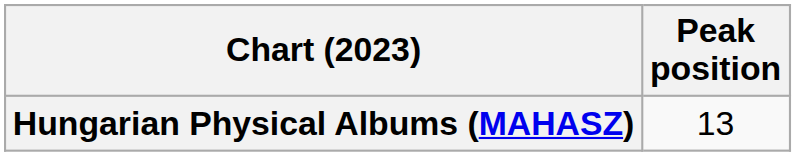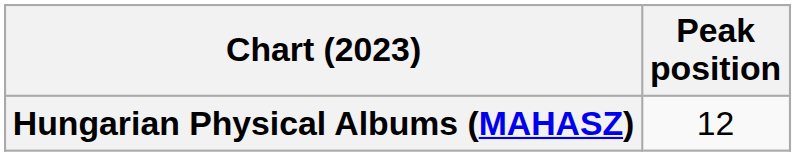 <table class="wikitable sortable plainrowheaders" style="text-align:center">
 <tr>
 <th scope="col">Chart (2023)</th>
 <th scope="col">Peak<br>position</th>
 </tr>
 <tr>
 <th scope="row">Hungarian Physical Albums (<a href='#'>MAHASZ</a>)</th>
-<td>13</td>
+<td>12</td>
 </tr>
 </table>
